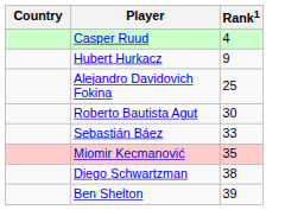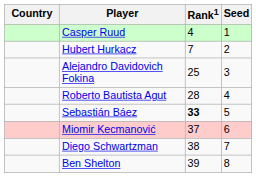 <table class=wikitable>
 <tr>
 <th width="75">Country</th>
 <th width="180">Player</th>
 <th>Rank<sup>1</sup></th>
+<th>Seed</th>
 </tr>
 <tr bgcolor=#cfc>
 <td></td>
 <td><a href='#'>Casper Ruud</a></td>
 <td>4</td>
+<td>1</td>
 </tr>
 <tr>
 <td></td>
 <td><a href='#'>Hubert Hurkacz</a></td>
-<td>9</td>
+<td>7</td>
+<td>2</td>
 </tr>
 <tr>
 <td></td>
 <td><a href='#'>Alejandro Davidovich Fokina</a></td>
 <td>25</td>
+<td>3</td>
 </tr>
 <tr>
 <td></td>
 <td><a href='#'>Roberto Bautista Agut</a></td>
-<td>30</td>
+<td>28</td>
+<td>4</td>
 </tr>
 <tr>
 <td></td>
 <td><a href='#'>Sebastián Báez</a></td>
-<td>33</td>
+<td><strong>33</strong></td>
+<td>5</td>
 </tr>
 <tr bgcolor=#fcc>
 <td></td>
 <td><a href='#'>Miomir Kecmanović</a></td>
-<td>35</td>
+<td>37</td>
+<td>6</td>
 </tr>
 <tr>
 <td></td>
 <td><a href='#'>Diego Schwartzman</a></td>
 <td>38</td>
+<td>7</td>
 </tr>
 <tr>
 <td></td>
 <td><a href='#'>Ben Shelton</a></td>
 <td>39</td>
+<td>8</td>
 </tr>
 </table>
